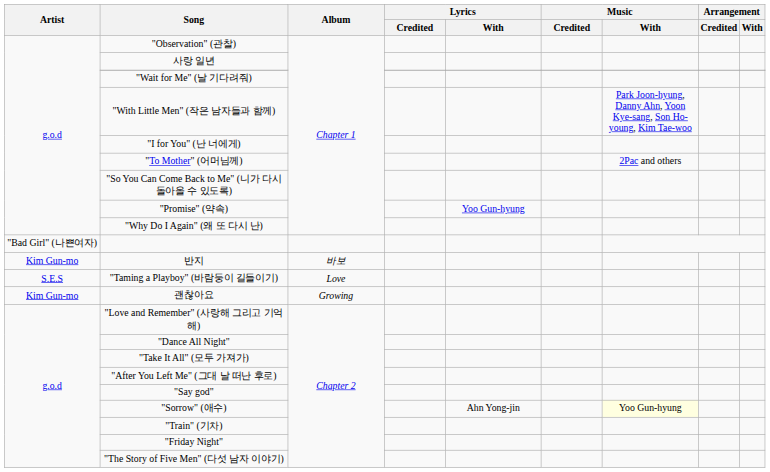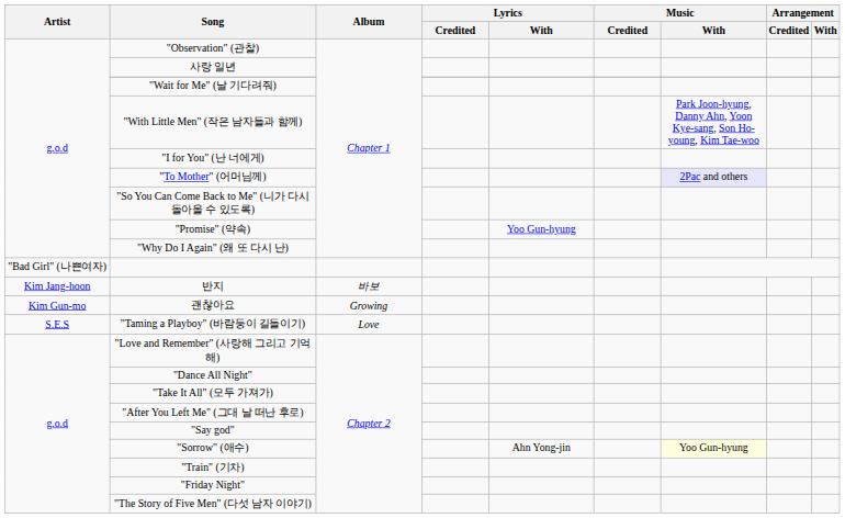 <table class="wikitable" style="text-align:center;">
 <tr>
 <th rowspan="2" style="width:10em;">Artist</th>
 <th rowspan="2" style="width:20em;">Song</th>
 <th rowspan="2" style="width:10em;">Album</th>
 <th colspan="2" style="width:16em;">Lyrics</th>
 <th colspan="2" style="width:16em;">Music</th>
 <th colspan="2">Arrangement</th>
 </tr>
 <tr>
 <th style="width:6em;">Credited</th>
 <th style="width:10em;">With</th>
 <th style="width:6em;">Credited</th>
 <th style="width:10em;">With</th>
 <th>Credited</th>
 <th>With</th>
 </tr>
 <tr>
 <td rowspan="10"><a href='#'>g.o.d</a></td>
 <td>"Observation" (관찰)</td>
 <td rowspan="10"><em><a href='#'>Chapter 1</a></em></td>
 <td></td>
 <td></td>
 <td></td>
 <td></td>
 <td></td>
 <td></td>
 </tr>
 <tr>
 <td>사랑 일년</td>
 <td></td>
 <td></td>
 <td></td>
 <td></td>
 <td></td>
 <td></td>
 </tr>
 <tr>
 </tr>
 <tr>
 <td>"Wait for Me" (날 기다려줘)</td>
 <td></td>
 <td></td>
 <td></td>
 <td></td>
 <td></td>
 <td></td>
 </tr>
 <tr>
 <td>"With Little Men" (작은 남자들과 함께)</td>
 <td></td>
 <td></td>
 <td></td>
 <td><a href='#'>Park Joon-hyung</a>, <a href='#'>Danny Ahn</a>, <a href='#'>Yoon Kye-sang</a>, <a href='#'>Son Ho-young</a>, <a href='#'>Kim Tae-woo</a></td>
 <td></td>
 <td></td>
 </tr>
 <tr>
 <td>"I for You" (난 너에게)</td>
 <td></td>
 <td></td>
 <td></td>
 <td></td>
 <td></td>
 <td></td>
 </tr>
 <tr>
 <td>"<a href='#'>To Mother</a>" (어머님께)</td>
 <td></td>
 <td></td>
 <td></td>
-<td><a href='#'>2Pac</a> and others</td>
+<td style="background: lavender;"><a href='#'>2Pac</a> and others</td>
 <td></td>
 <td></td>
 </tr>
 <tr>
 <td>"So You Can Come Back to Me" (니가 다시 돌아올 수 있도록)</td>
 <td></td>
 <td></td>
 <td></td>
 <td></td>
 <td></td>
 <td></td>
 </tr>
 <tr>
 <td>"Promise" (약속)</td>
 <td></td>
 <td><a href='#'>Yoo Gun-hyung</a></td>
 <td></td>
 <td></td>
 <td></td>
 <td></td>
 </tr>
 <tr>
 <td>"Why Do I Again" (왜 또 다시 난)</td>
 <td></td>
 <td></td>
 <td></td>
 <td></td>
 <td></td>
 <td></td>
 </tr>
 <tr>
 <td>"Bad Girl" (나쁜여자)</td>
 <td></td>
 <td></td>
 <td></td>
 <td></td>
 <td></td>
 </tr>
 <tr>
-<td><a href='#'>Kim Gun-mo</a></td>
+<td><a href='#'>Kim Jang-hoon</a></td>
 <td>반지</td>
 <td><em>바보</em></td>
+<td></td>
+<td></td>
+<td></td>
+<td></td>
+<td></td>
+<td></td>
+</tr>
+<tr>
+<td><a href='#'>Kim Gun-mo</a></td>
+<td>괜찮아요</td>
+<td><em>Growing</em></td>
 <td></td>
 <td></td>
 <td></td>
 <td></td>
 <td></td>
 <td></td>
 </tr>
 <tr>
 <td><a href='#'>S.E.S</a></td>
 <td>"Taming a Playboy" (바람둥이 길들이기)</td>
 <td><em>Love</em></td>
-<td></td>
-<td></td>
-<td></td>
-<td></td>
-<td></td>
-<td></td>
-</tr>
-<tr>
-<td><a href='#'>Kim Gun-mo</a></td>
-<td>괜찮아요</td>
-<td><em>Growing</em></td>
 <td></td>
 <td></td>
 <td></td>
 <td></td>
 <td></td>
 <td></td>
 </tr>
 <tr>
 <td rowspan="9"><a href='#'>g.o.d</a></td>
 <td>"Love and Remember" (사랑해 그리고 기억해)</td>
 <td rowspan="9"><em><a href='#'>Chapter 2</a></em></td>
 <td></td>
 <td></td>
 <td></td>
 <td></td>
 <td></td>
 <td></td>
 </tr>
 <tr>
 <td>"Dance All Night"</td>
 <td></td>
 <td></td>
 <td></td>
 <td></td>
 <td></td>
 <td></td>
 </tr>
 <tr>
 <td>"Take It All" (모두 가져가)</td>
 <td></td>
 <td></td>
 <td></td>
 <td></td>
 <td></td>
 <td></td>
 </tr>
 <tr>
 <td>"After You Left Me" (그대 날 떠난 후로)</td>
 <td></td>
 <td></td>
 <td></td>
 <td></td>
 <td></td>
 <td></td>
 </tr>
 <tr>
 <td>"Say god"</td>
 <td></td>
 <td></td>
 <td></td>
 <td></td>
 <td></td>
 <td></td>
 </tr>
 <tr>
 <td>"Sorrow" (애수)</td>
 <td></td>
 <td>Ahn Yong-jin</td>
 <td></td>
 <td style="background: lightyellow;">Yoo Gun-hyung</td>
 <td></td>
 <td></td>
 </tr>
 <tr>
 <td>"Train" (기차)</td>
 <td></td>
 <td></td>
 <td></td>
 <td></td>
 <td></td>
 <td></td>
 </tr>
 <tr>
 <td>"Friday Night"</td>
 <td></td>
 <td></td>
 <td></td>
 <td></td>
 <td></td>
 <td></td>
 </tr>
 <tr>
 <td>"The Story of Five Men" (다섯 남자 이야기)</td>
 <td></td>
 <td></td>
 <td></td>
 <td></td>
 <td></td>
 <td></td>
 </tr>
 </table>
